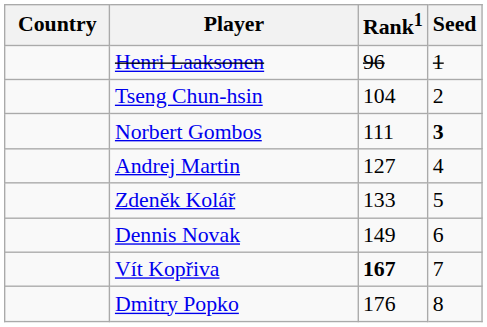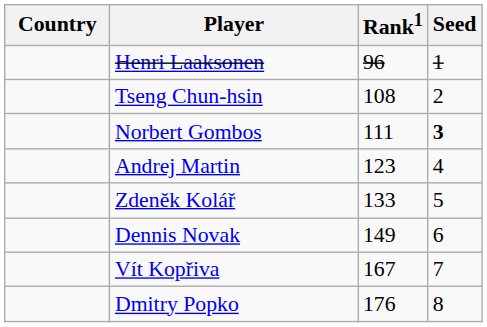 <table class="sortable wikitable">
 <tr>
 <th width="70">Country</th>
 <th width="175">Player</th>
 <th>Rank<sup>1</sup></th>
 <th>Seed</th>
 </tr>
 <tr>
 <td><s></s></td>
 <td><s><a href='#'>Henri Laaksonen</a></s></td>
 <td><s>96</s></td>
 <td><s>1</s></td>
 </tr>
 <tr>
 <td></td>
 <td><a href='#'>Tseng Chun-hsin</a></td>
-<td>104</td>
+<td>108</td>
 <td>2</td>
 </tr>
 <tr>
 <td></td>
 <td><a href='#'>Norbert Gombos</a></td>
 <td>111</td>
 <td><strong>3</strong></td>
 </tr>
 <tr>
 <td></td>
 <td><a href='#'>Andrej Martin</a></td>
-<td>127</td>
+<td>123</td>
 <td>4</td>
 </tr>
 <tr>
 <td></td>
 <td><a href='#'>Zdeněk Kolář</a></td>
 <td>133</td>
 <td>5</td>
 </tr>
 <tr>
 <td></td>
 <td><a href='#'>Dennis Novak</a></td>
 <td>149</td>
 <td>6</td>
 </tr>
 <tr>
 <td></td>
 <td><a href='#'>Vít Kopřiva</a></td>
-<td><strong>167</strong></td>
+<td>167</td>
 <td>7</td>
 </tr>
 <tr>
 <td></td>
 <td><a href='#'>Dmitry Popko</a></td>
 <td>176</td>
 <td>8</td>
 </tr>
 </table>
